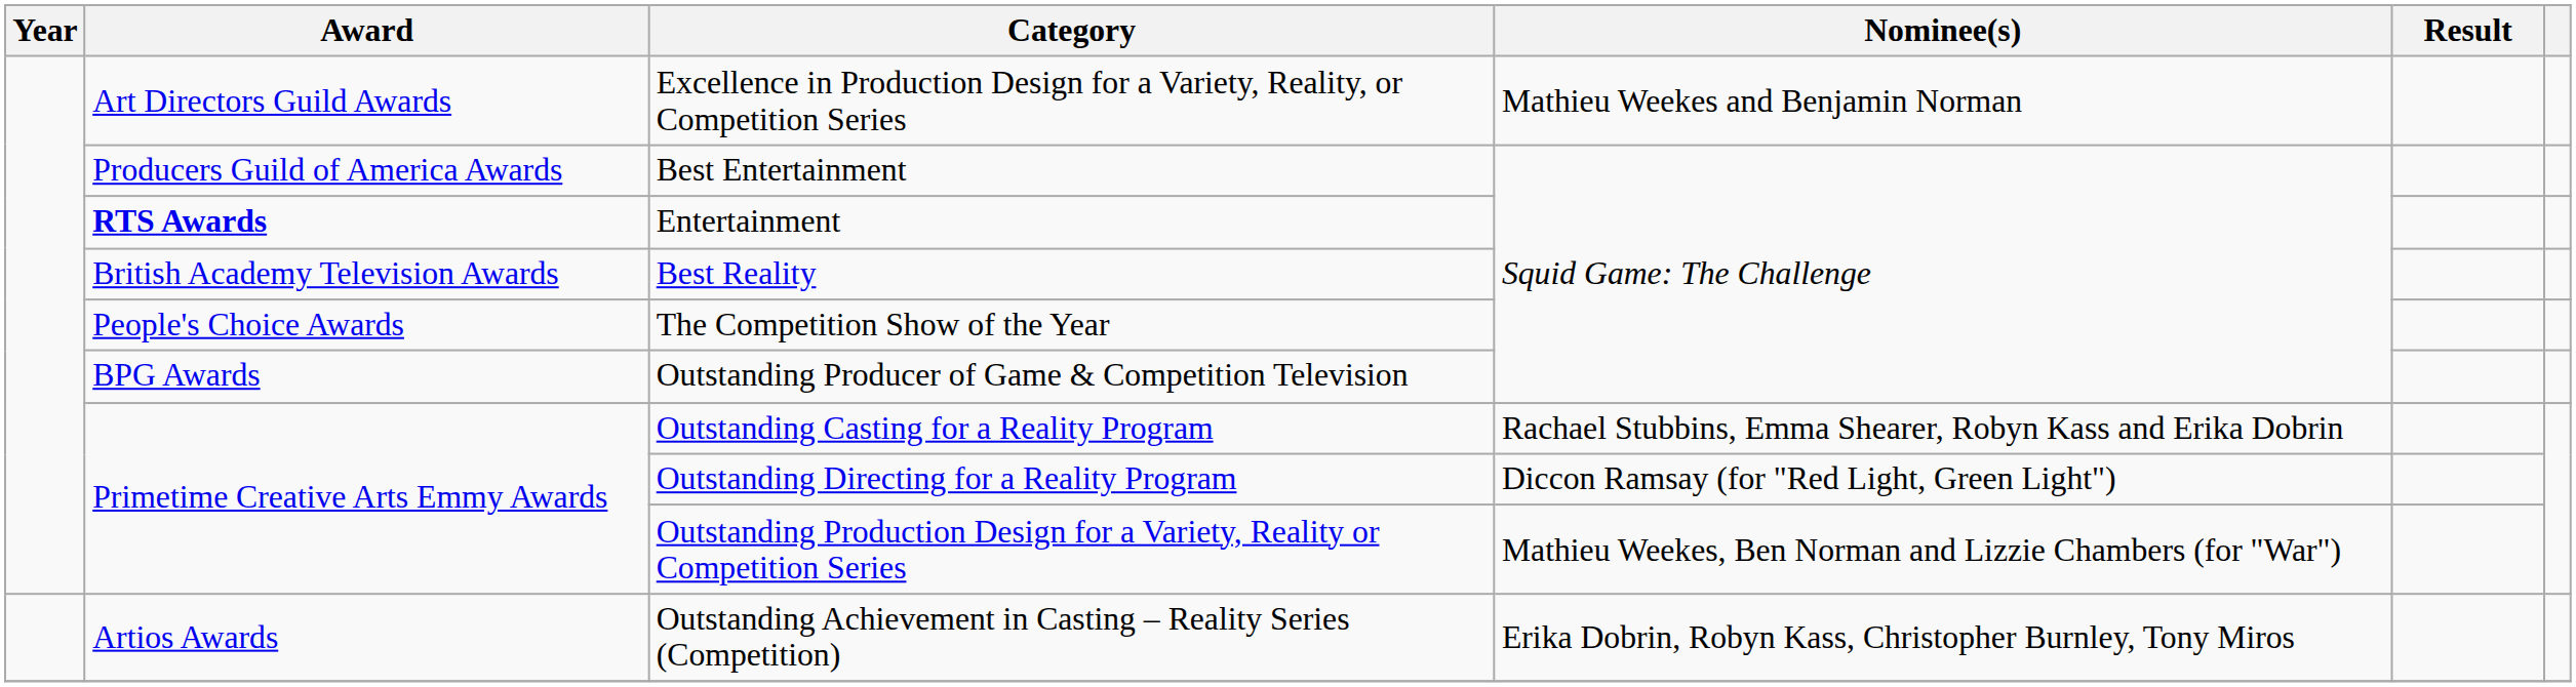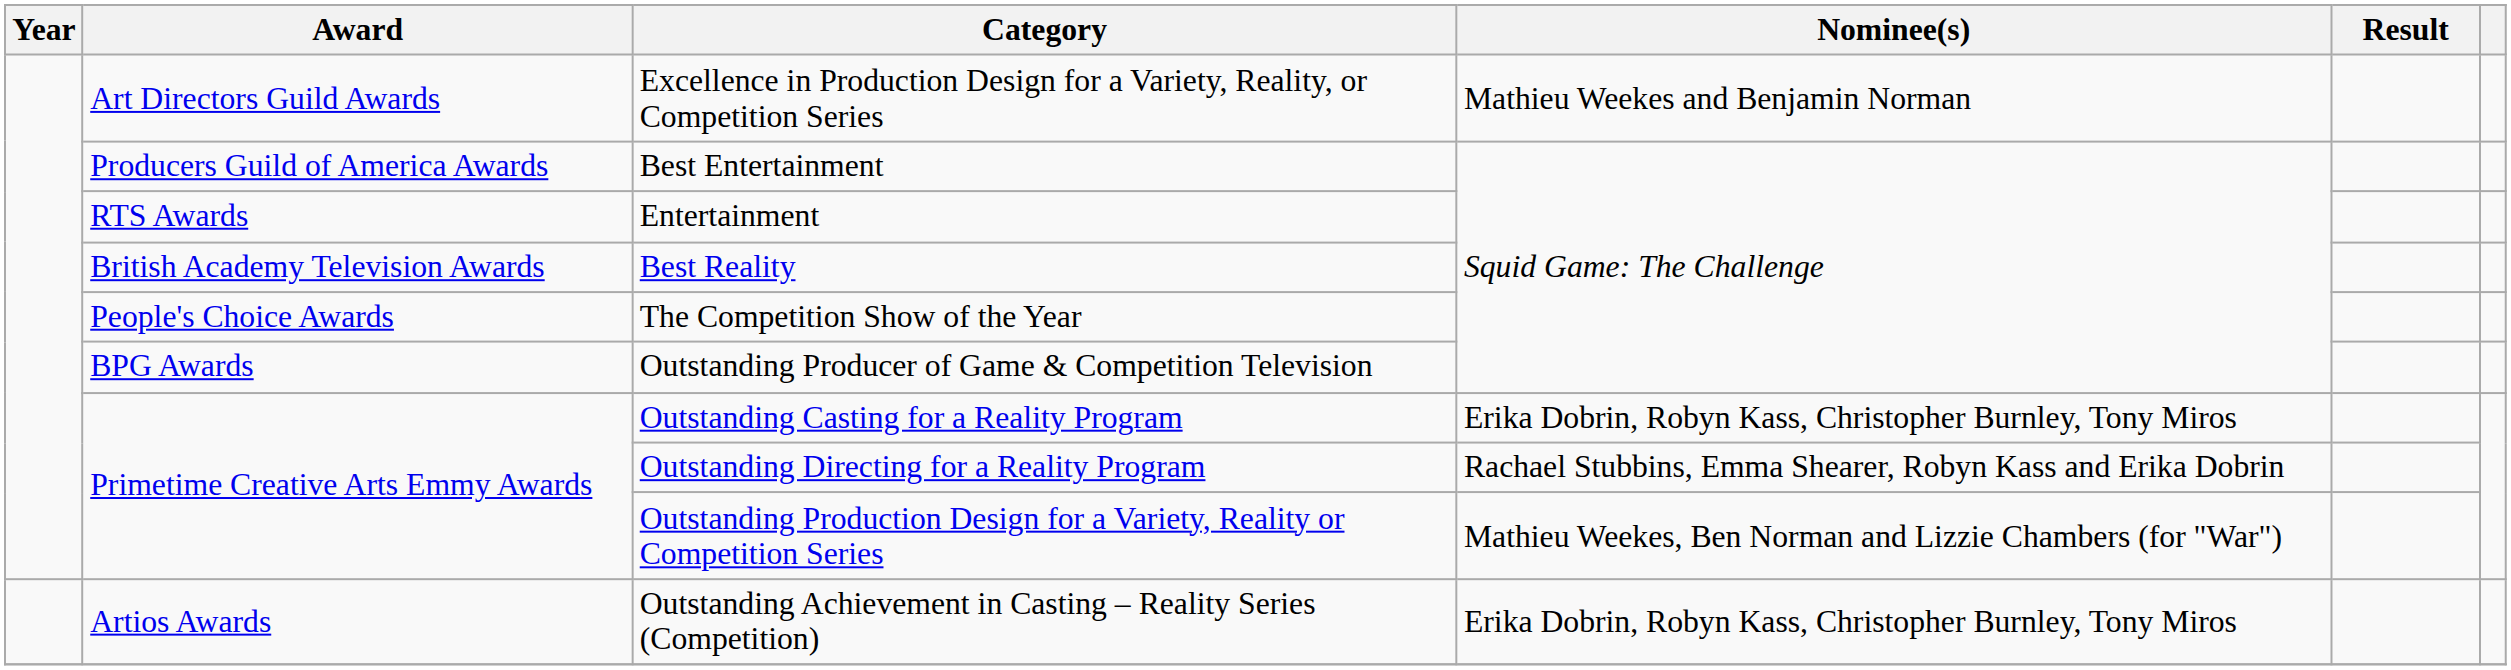 <table class="wikitable sortable" style="width:100%">
 <tr>
 <th scope="col" style="width:3%;">Year</th>
 <th scope="col" style="width:22%;">Award</th>
 <th scope="col" style="width:33%;">Category</th>
 <th scope="col" style="width:35%;">Nominee(s)</th>
 <th scope="col" style="width:6%;">Result</th>
 <th scope="col" class="unsortable" style="width:1%;"></th>
 </tr>
 <tr>
 <td rowspan="9"></td>
 <td><a href='#'>Art Directors Guild Awards</a></td>
 <td>Excellence in Production Design for a Variety, Reality, or Competition Series</td>
 <td>Mathieu Weekes and Benjamin Norman </td>
 <td></td>
 <td align="center"></td>
 </tr>
 <tr>
 <td><a href='#'>Producers Guild of America Awards</a></td>
 <td>Best Entertainment</td>
 <td rowspan="5"><em>Squid Game: The Challenge</em></td>
 <td></td>
 <td align="center"></td>
 </tr>
 <tr>
-<td><strong><a href='#'>RTS Awards</a></strong></td>
+<td><a href='#'>RTS Awards</a></td>
 <td>Entertainment</td>
 <td></td>
 <td align="center"></td>
 </tr>
 <tr>
 <td><a href='#'>British Academy Television Awards</a></td>
 <td><a href='#'>Best Reality</a></td>
 <td></td>
 <td align="center"></td>
 </tr>
 <tr>
 <td><a href='#'>People's Choice Awards</a></td>
 <td>The Competition Show of the Year</td>
 <td></td>
 <td align="center"></td>
 </tr>
 <tr>
 <td><a href='#'>BPG Awards</a></td>
 <td>Outstanding Producer of Game & Competition Television</td>
 <td></td>
 <td align="center"></td>
 </tr>
 <tr>
 <td rowspan="3"><a href='#'>Primetime Creative Arts Emmy Awards</a></td>
 <td><a href='#'>Outstanding Casting for a Reality Program</a></td>
-<td>Rachael Stubbins, Emma Shearer, Robyn Kass and Erika Dobrin</td>
+<td>Erika Dobrin, Robyn Kass, Christopher Burnley, Tony Miros</td>
 <td></td>
 <td rowspan="3"></td>
 </tr>
 <tr>
 <td><a href='#'>Outstanding Directing for a Reality Program</a></td>
-<td>Diccon Ramsay (for "Red Light, Green Light")</td>
+<td>Rachael Stubbins, Emma Shearer, Robyn Kass and Erika Dobrin</td>
 <td></td>
 </tr>
 <tr>
 <td><a href='#'>Outstanding Production Design for a Variety, Reality or Competition Series</a></td>
 <td>Mathieu Weekes, Ben Norman and Lizzie Chambers (for "War")</td>
 <td></td>
 </tr>
 <tr>
 <td></td>
 <td><a href='#'>Artios Awards</a></td>
 <td>Outstanding Achievement in Casting – Reality Series (Competition)</td>
 <td>Erika Dobrin, Robyn Kass, Christopher Burnley, Tony Miros</td>
 <td></td>
 <td align="center"></td>
 </tr>
 <tr>
 </tr>
 </table>
